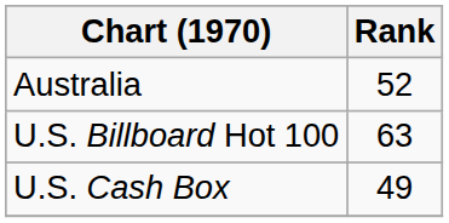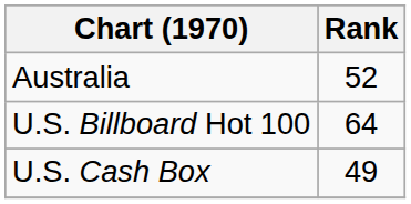 <table class="wikitable">
 <tr>
 <th>Chart (1970)</th>
 <th style="text-align:center;">Rank</th>
 </tr>
 <tr>
 <td>Australia</td>
 <td style="text-align:center;">52</td>
 </tr>
 <tr>
 <td>U.S. <em>Billboard</em> Hot 100</td>
-<td style="text-align:center;">63</td>
+<td style="text-align:center;">64</td>
 </tr>
 <tr>
 <td>U.S. <em>Cash Box</em></td>
 <td style="text-align:center;">49</td>
 </tr>
 <tr>
 </tr>
 </table>
